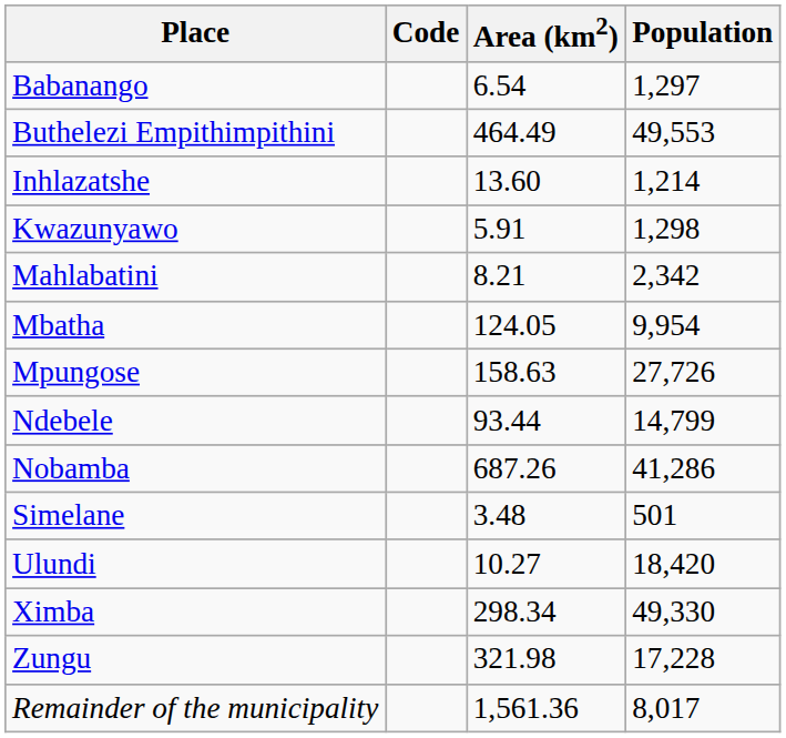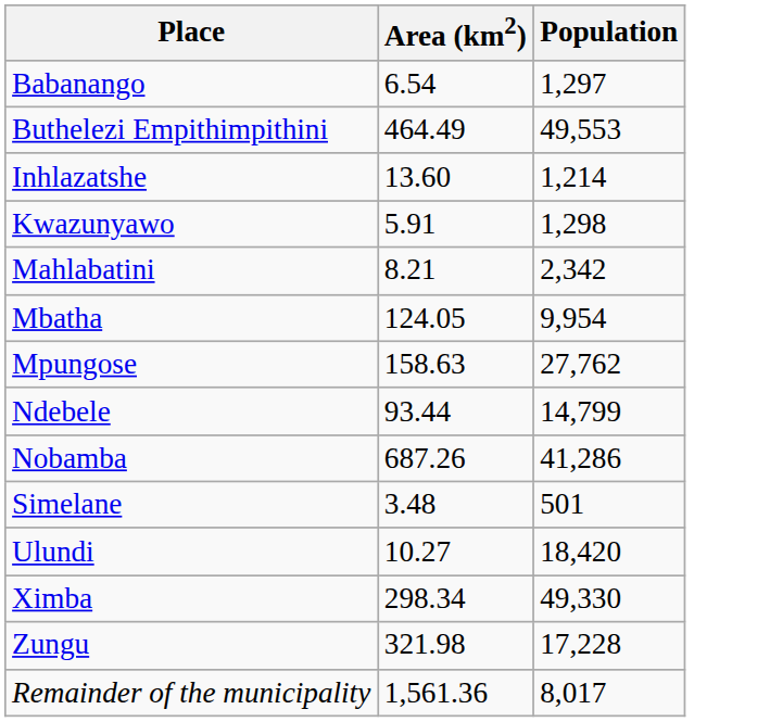 <table class="wikitable sortable">
 <tr>
 <th>Place</th>
-<th>Code</th>
 <th>Area (km<sup>2</sup>)</th>
 <th>Population</th>
 </tr>
 <tr>
 <td><a href='#'>Babanango</a></td>
-<td></td>
 <td>6.54</td>
 <td>1,297</td>
 </tr>
 <tr>
 <td><a href='#'>Buthelezi Empithimpithini</a></td>
-<td></td>
 <td>464.49</td>
 <td>49,553</td>
 </tr>
 <tr>
 <td><a href='#'>Inhlazatshe</a></td>
-<td></td>
 <td>13.60</td>
 <td>1,214</td>
 </tr>
 <tr>
 <td><a href='#'>Kwazunyawo</a></td>
-<td></td>
 <td>5.91</td>
 <td>1,298</td>
 </tr>
 <tr>
 <td><a href='#'>Mahlabatini</a></td>
-<td></td>
 <td>8.21</td>
 <td>2,342</td>
 </tr>
 <tr>
 <td><a href='#'>Mbatha</a></td>
-<td></td>
 <td>124.05</td>
 <td>9,954</td>
 </tr>
 <tr>
 <td><a href='#'>Mpungose</a></td>
-<td></td>
 <td>158.63</td>
-<td>27,726</td>
+<td>27,762</td>
 </tr>
 <tr>
 <td><a href='#'>Ndebele</a></td>
-<td></td>
 <td>93.44</td>
 <td>14,799</td>
 </tr>
 <tr>
 <td><a href='#'>Nobamba</a></td>
-<td></td>
 <td>687.26</td>
 <td>41,286</td>
 </tr>
 <tr>
 <td><a href='#'>Simelane</a></td>
-<td></td>
 <td>3.48</td>
 <td>501</td>
 </tr>
 <tr>
 <td><a href='#'>Ulundi</a></td>
-<td></td>
 <td>10.27</td>
 <td>18,420</td>
 </tr>
 <tr>
 <td><a href='#'>Ximba</a></td>
-<td></td>
 <td>298.34</td>
 <td>49,330</td>
 </tr>
 <tr>
 <td><a href='#'>Zungu</a></td>
-<td></td>
 <td>321.98</td>
 <td>17,228</td>
 </tr>
 <tr>
 <td><em>Remainder of the municipality</em></td>
-<td></td>
 <td>1,561.36</td>
 <td>8,017</td>
 </tr>
 </table>
